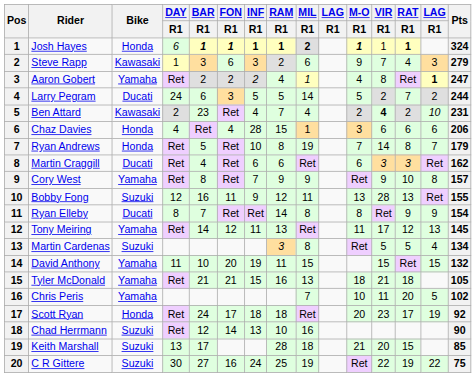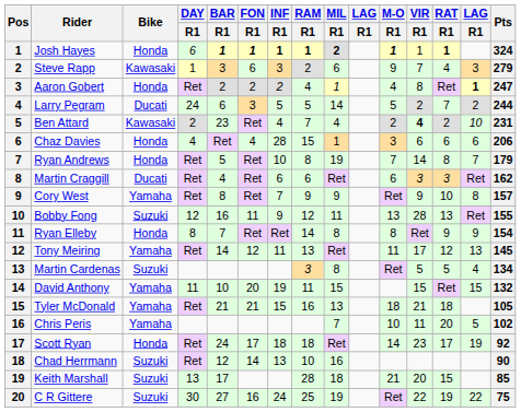 <table class="wikitable" style="font-size: 85%; text-align: center">
 <tr valign="top">
 <th valign="middle" rowspan=2>Pos</th>
 <th valign="middle" rowspan=2>Rider</th>
 <th valign="middle" rowspan=2>Bike</th>
 <th><a href='#'>DAY</a><br></th>
 <th><a href='#'>BAR</a><br></th>
 <th><a href='#'>FON</a><br></th>
 <th><a href='#'>INF</a><br></th>
 <th><a href='#'>RAM</a><br></th>
 <th><a href='#'>MIL</a><br></th>
 <th><a href='#'>LAG</a><br></th>
 <th><a href='#'>M-O</a><br></th>
 <th><a href='#'>VIR</a><br></th>
 <th><a href='#'>RAT</a><br></th>
 <th><a href='#'>LAG</a><br></th>
 <th valign="middle" rowspan=2>Pts</th>
 </tr>
 <tr>
 <th>R1</th>
 <th>R1</th>
 <th>R1</th>
 <th>R1</th>
 <th>R1</th>
 <th>R1</th>
 <th>R1</th>
 <th>R1</th>
 <th>R1</th>
 <th>R1</th>
 <th>R1</th>
 </tr>
 <tr>
 <th>1</th>
 <td align="left"> <a href='#'>Josh Hayes</a></td>
 <td><a href='#'>Honda</a></td>
 <td style="background:#dfffdf;"><em>6</em></td>
 <td style="background:#ffffbf;"><strong><em>1</em></strong></td>
 <td style="background:#ffffbf;"><strong><em>1</em></strong></td>
 <td style="background:#ffffbf;"><strong>1</strong></td>
 <td style="background:#ffffbf;"><strong>1</strong></td>
 <td style="background:#dfdfdf;"><strong>2</strong></td>
 <td></td>
 <td style="background:#ffffbf;"><strong><em>1</em></strong></td>
 <td style="background:#ffffbf;">1</td>
 <td style="background:#ffffbf;"><strong>1</strong></td>
 <td></td>
 <th>324</th>
 </tr>
 <tr>
 <th>2</th>
 <td align="left"> <a href='#'>Steve Rapp</a></td>
 <td><a href='#'>Kawasaki</a></td>
 <td style="background:#ffffbf;">1</td>
 <td style="background:#ffdf9f;">3</td>
 <td style="background:#dfffdf;">6</td>
 <td style="background:#ffdf9f;">3</td>
 <td style="background:#dfdfdf;">2</td>
 <td style="background:#dfffdf;">6</td>
 <td></td>
 <td style="background:#dfffdf;">9</td>
 <td style="background:#dfffdf;">7</td>
 <td style="background:#dfffdf;">4</td>
 <td style="background:#ffdf9f;">3</td>
 <th>279</th>
 </tr>
 <tr>
 <th>3</th>
 <td align="left"> <a href='#'>Aaron Gobert</a></td>
-<td><a href='#'>Yamaha</a></td>
+<td><a href='#'>Honda</a></td>
 <td style="background:#efcfff;">Ret</td>
 <td style="background:#dfdfdf;">2</td>
 <td style="background:#dfdfdf;">2</td>
 <td style="background:#dfdfdf;"><em>2</em></td>
 <td style="background:#dfffdf;">4</td>
 <td style="background:#ffffbf;"><em>1</em></td>
 <td></td>
 <td style="background:#dfffdf;">4</td>
 <td style="background:#dfffdf;">8</td>
 <td style="background:#efcfff;">Ret</td>
 <td style="background:#ffffbf;"><strong>1</strong></td>
 <th>247</th>
 </tr>
 <tr>
 <th>4</th>
 <td align="left"> <a href='#'>Larry Pegram</a></td>
 <td><a href='#'>Ducati</a></td>
 <td style="background:#dfffdf;">24</td>
 <td style="background:#dfffdf;">6</td>
 <td style="background:#ffdf9f;">3</td>
 <td style="background:#dfffdf;">5</td>
 <td style="background:#dfffdf;">5</td>
 <td style="background:#dfffdf;">14</td>
 <td></td>
 <td style="background:#dfffdf;">5</td>
 <td style="background:#dfdfdf;">2</td>
 <td style="background:#dfffdf;">7</td>
 <td style="background:#dfdfdf;">2</td>
 <th>244</th>
 </tr>
 <tr>
 <th>5</th>
 <td align="left"> <a href='#'>Ben Attard</a></td>
 <td><a href='#'>Kawasaki</a></td>
 <td style="background:#dfdfdf;">2</td>
 <td style="background:#dfffdf;">23</td>
 <td style="background:#efcfff;">Ret</td>
 <td style="background:#dfffdf;">4</td>
 <td style="background:#dfffdf;">7</td>
 <td style="background:#dfffdf;">4</td>
 <td></td>
 <td style="background:#dfdfdf;">2</td>
 <td style="background:#dfffdf;"><strong>4</strong></td>
 <td style="background:#dfdfdf;">2</td>
 <td style="background:#dfffdf;"><em>10</em></td>
 <th>231</th>
 </tr>
 <tr>
 <th>6</th>
 <td align="left"> <a href='#'>Chaz Davies</a></td>
 <td><a href='#'>Honda</a></td>
 <td style="background:#dfffdf;">4</td>
 <td style="background:#efcfff;">Ret</td>
 <td style="background:#dfffdf;">4</td>
 <td style="background:#dfffdf;">28</td>
 <td style="background:#dfffdf;">15</td>
 <td style="background:#ffdf9f;">1</td>
 <td></td>
 <td style="background:#ffdf9f;">3</td>
 <td style="background:#dfffdf;">6</td>
 <td style="background:#dfffdf;">6</td>
 <td style="background:#dfffdf;">6</td>
 <th>206</th>
 </tr>
 <tr>
 <th>7</th>
 <td align="left"> <a href='#'>Ryan Andrews</a></td>
 <td><a href='#'>Honda</a></td>
 <td style="background:#efcfff;">Ret</td>
 <td style="background:#dfffdf;">5</td>
 <td style="background:#efcfff;">Ret</td>
 <td style="background:#dfffdf;">10</td>
 <td style="background:#dfffdf;">8</td>
 <td style="background:#dfffdf;">19</td>
 <td></td>
 <td style="background:#dfffdf;">7</td>
 <td style="background:#dfffdf;">14</td>
 <td style="background:#dfffdf;">8</td>
 <td style="background:#dfffdf;">7</td>
 <th>179</th>
 </tr>
 <tr>
 <th>8</th>
 <td align="left"> <a href='#'>Martin Craggill</a></td>
 <td><a href='#'>Ducati</a></td>
 <td style="background:#efcfff;">Ret</td>
 <td style="background:#dfffdf;">4</td>
 <td style="background:#efcfff;">Ret</td>
 <td style="background:#dfffdf;">6</td>
 <td style="background:#dfffdf;">6</td>
 <td style="background:#efcfff;">Ret</td>
 <td></td>
 <td style="background:#dfffdf;">6</td>
 <td style="background:#ffdf9f;"><em>3</em></td>
 <td style="background:#ffdf9f;"><em>3</em></td>
 <td style="background:#efcfff;">Ret</td>
 <th>162</th>
 </tr>
 <tr>
 <th>9</th>
 <td align="left"> <a href='#'>Cory West</a></td>
 <td><a href='#'>Yamaha</a></td>
 <td style="background:#efcfff;">Ret</td>
 <td style="background:#dfffdf;">8</td>
 <td style="background:#efcfff;">Ret</td>
 <td style="background:#dfffdf;">7</td>
 <td style="background:#dfffdf;">9</td>
 <td style="background:#dfffdf;">9</td>
 <td></td>
 <td style="background:#efcfff;">Ret</td>
 <td style="background:#dfffdf;">9</td>
 <td style="background:#dfffdf;">10</td>
 <td style="background:#dfffdf;">8</td>
 <th>157</th>
 </tr>
 <tr>
 <th>10</th>
 <td align="left"> <a href='#'>Bobby Fong</a></td>
 <td><a href='#'>Suzuki</a></td>
 <td style="background:#dfffdf;">12</td>
 <td style="background:#dfffdf;">16</td>
 <td style="background:#dfffdf;">11</td>
 <td style="background:#dfffdf;">9</td>
 <td style="background:#dfffdf;">12</td>
 <td style="background:#dfffdf;">11</td>
 <td></td>
 <td style="background:#dfffdf;">13</td>
 <td style="background:#dfffdf;">28</td>
 <td style="background:#dfffdf;">13</td>
 <td style="background:#efcfff;">Ret</td>
 <th>155</th>
 </tr>
 <tr>
 <th>11</th>
 <td align="left"> <a href='#'>Ryan Elleby</a></td>
-<td><a href='#'>Ducati</a></td>
+<td><a href='#'>Honda</a></td>
 <td style="background:#dfffdf;">8</td>
 <td style="background:#dfffdf;">7</td>
 <td style="background:#efcfff;">Ret</td>
 <td style="background:#efcfff;">Ret</td>
 <td style="background:#dfffdf;">14</td>
 <td style="background:#dfffdf;">8</td>
 <td></td>
 <td style="background:#dfffdf;">8</td>
 <td style="background:#efcfff;">Ret</td>
 <td style="background:#dfffdf;">9</td>
 <td style="background:#dfffdf;">9</td>
 <th>154</th>
 </tr>
 <tr>
 <th>12</th>
 <td align="left"> <a href='#'>Tony Meiring</a></td>
 <td><a href='#'>Yamaha</a></td>
 <td style="background:#efcfff;">Ret</td>
 <td style="background:#dfffdf;">14</td>
 <td style="background:#dfffdf;">12</td>
 <td style="background:#dfffdf;">11</td>
 <td style="background:#dfffdf;">13</td>
 <td style="background:#efcfff;">Ret</td>
 <td></td>
 <td style="background:#dfffdf;">11</td>
 <td style="background:#dfffdf;">17</td>
 <td style="background:#dfffdf;">12</td>
 <td style="background:#dfffdf;">13</td>
 <th>145</th>
 </tr>
 <tr>
 <th>13</th>
 <td align="left"> <a href='#'>Martin Cardenas</a></td>
 <td><a href='#'>Suzuki</a></td>
 <td></td>
 <td></td>
 <td></td>
 <td></td>
 <td style="background:#ffdf9f;"><em>3</em></td>
 <td style="background:#dfffdf;">8</td>
 <td></td>
 <td style="background:#efcfff;">Ret</td>
 <td style="background:#dfffdf;">5</td>
 <td style="background:#dfffdf;">5</td>
 <td style="background:#dfffdf;">4</td>
 <th>134</th>
 </tr>
 <tr>
 <th>14</th>
 <td align="left"> <a href='#'>David Anthony</a></td>
 <td><a href='#'>Yamaha</a></td>
 <td style="background:#dfffdf;">11</td>
 <td style="background:#dfffdf;">10</td>
 <td style="background:#dfffdf;">20</td>
 <td style="background:#dfffdf;">19</td>
 <td style="background:#dfffdf;">11</td>
 <td style="background:#dfffdf;">15</td>
 <td></td>
 <td></td>
 <td style="background:#dfffdf;">15</td>
 <td style="background:#efcfff;">Ret</td>
 <td style="background:#dfffdf;">15</td>
 <th>132</th>
 </tr>
 <tr>
 <th>15</th>
 <td align="left"> <a href='#'>Tyler McDonald</a></td>
 <td><a href='#'>Yamaha</a></td>
 <td style="background:#efcfff;">Ret</td>
 <td style="background:#dfffdf;">21</td>
 <td style="background:#dfffdf;">21</td>
 <td style="background:#dfffdf;">15</td>
 <td style="background:#dfffdf;">16</td>
 <td style="background:#dfffdf;">13</td>
 <td></td>
 <td style="background:#dfffdf;">18</td>
 <td style="background:#dfffdf;">21</td>
 <td style="background:#dfffdf;">18</td>
 <td></td>
 <th>105</th>
 </tr>
 <tr>
 <th>16</th>
 <td align="left"> <a href='#'>Chris Peris</a></td>
 <td><a href='#'>Yamaha</a></td>
 <td></td>
 <td></td>
 <td></td>
 <td></td>
 <td></td>
 <td style="background:#dfffdf;">7</td>
 <td></td>
 <td style="background:#dfffdf;">10</td>
 <td style="background:#dfffdf;">11</td>
 <td style="background:#dfffdf;">20</td>
 <td style="background:#dfffdf;">5</td>
 <th>102</th>
 </tr>
 <tr>
 <th>17</th>
 <td align="left"> <a href='#'>Scott Ryan</a></td>
 <td><a href='#'>Honda</a></td>
 <td style="background:#efcfff;">Ret</td>
 <td style="background:#dfffdf;">24</td>
 <td style="background:#dfffdf;">17</td>
 <td style="background:#dfffdf;">18</td>
 <td style="background:#dfffdf;">18</td>
 <td style="background:#efcfff;">Ret</td>
 <td></td>
-<td style="background:#dfffdf;">20</td>
+<td style="background:#dfffdf;">14</td>
 <td style="background:#dfffdf;">23</td>
 <td style="background:#dfffdf;">17</td>
 <td style="background:#dfffdf;">19</td>
 <th>92</th>
 </tr>
 <tr>
 <th>18</th>
 <td align="left"> <a href='#'>Chad Herrmann</a></td>
 <td><a href='#'>Suzuki</a></td>
 <td style="background:#efcfff;">Ret</td>
 <td style="background:#dfffdf;">12</td>
 <td style="background:#dfffdf;">14</td>
 <td style="background:#dfffdf;">13</td>
 <td style="background:#dfffdf;">10</td>
 <td style="background:#dfffdf;">16</td>
 <td></td>
 <td></td>
 <td></td>
 <td></td>
 <td></td>
 <th>90</th>
 </tr>
 <tr>
 <th>19</th>
 <td align="left"> <a href='#'>Keith Marshall</a></td>
 <td><a href='#'>Suzuki</a></td>
 <td style="background:#dfffdf;">13</td>
 <td style="background:#dfffdf;">17</td>
 <td></td>
 <td></td>
 <td style="background:#dfffdf;">28</td>
 <td style="background:#dfffdf;">18</td>
 <td></td>
 <td style="background:#dfffdf;">21</td>
 <td style="background:#dfffdf;">20</td>
 <td style="background:#dfffdf;">15</td>
 <td></td>
 <th>85</th>
 </tr>
 <tr>
 <th>20</th>
 <td align="left"> <a href='#'>C R Gittere</a></td>
 <td><a href='#'>Suzuki</a></td>
 <td style="background:#dfffdf;">30</td>
 <td style="background:#dfffdf;">27</td>
 <td style="background:#dfffdf;">16</td>
 <td style="background:#dfffdf;">24</td>
 <td style="background:#dfffdf;">25</td>
 <td style="background:#dfffdf;">19</td>
 <td></td>
 <td style="background:#efcfff;">Ret</td>
 <td style="background:#dfffdf;">22</td>
 <td style="background:#dfffdf;">19</td>
 <td style="background:#dfffdf;">22</td>
 <th>75</th>
 </tr>
 </table>
